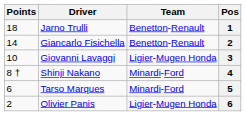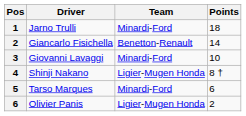 <table class="wikitable" style="font-size:90%">
 <tr>
-<th>Points</th>
+<th>Pos</th>
 <th>Driver</th>
 <th>Team</th>
-<th>Pos</th>
+<th>Points</th>
 </tr>
 <tr>
+<th>1</th>
+<td> <a href='#'>Jarno Trulli</a></td>
+<td><a href='#'>Minardi</a>-<a href='#'>Ford</a></td>
 <td>18</td>
-<td> <a href='#'>Jarno Trulli</a></td>
-<td><a href='#'>Benetton</a>-<a href='#'>Renault</a></td>
-<th>1</th>
 </tr>
 <tr>
-<td>14</td>
+<th>2</th>
 <td> <a href='#'>Giancarlo Fisichella</a></td>
 <td><a href='#'>Benetton</a>-<a href='#'>Renault</a></td>
-<th>2</th>
+<td>14</td>
 </tr>
 <tr>
+<th>3</th>
+<td> <a href='#'>Giovanni Lavaggi</a></td>
+<td><a href='#'>Minardi</a>-<a href='#'>Ford</a></td>
 <td>10</td>
-<td> <a href='#'>Giovanni Lavaggi</a></td>
-<td><a href='#'>Ligier</a>-<a href='#'>Mugen Honda</a></td>
-<th>3</th>
 </tr>
 <tr>
+<th>4</th>
+<td> <a href='#'>Shinji Nakano</a></td>
+<td><a href='#'>Ligier</a>-<a href='#'>Mugen Honda</a></td>
 <td>8 †</td>
-<td> <a href='#'>Shinji Nakano</a></td>
-<td><a href='#'>Minardi</a>-<a href='#'>Ford</a></td>
-<th>4</th>
 </tr>
 <tr>
-<td>6</td>
+<th>5</th>
 <td> <a href='#'>Tarso Marques</a></td>
 <td><a href='#'>Minardi</a>-<a href='#'>Ford</a></td>
-<th>5</th>
+<td>6</td>
 </tr>
 <tr>
-<td>2</td>
+<th>6</th>
 <td> <a href='#'>Olivier Panis</a></td>
 <td><a href='#'>Ligier</a>-<a href='#'>Mugen Honda</a></td>
-<th>6</th>
+<td>2</td>
 </tr>
 </table>
